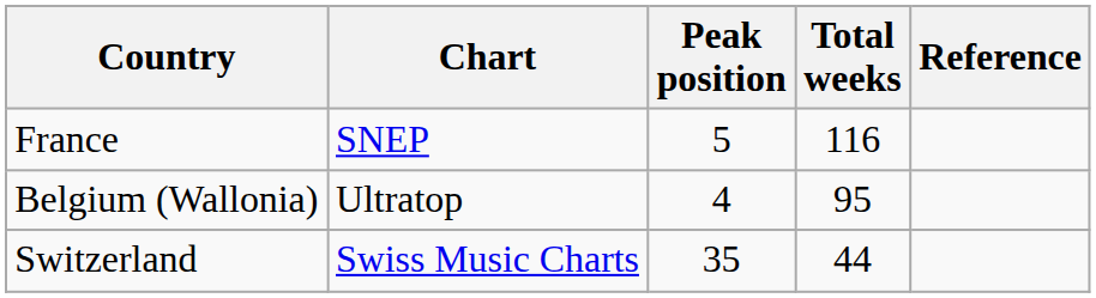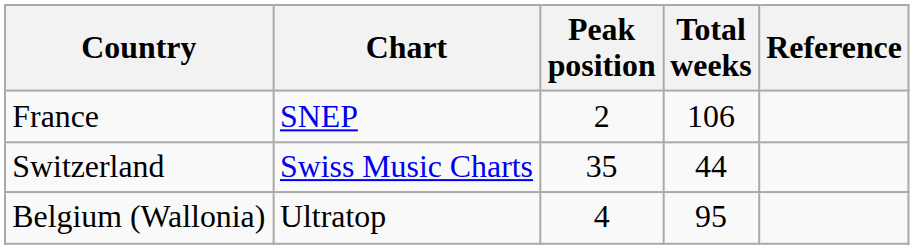 <table class="wikitable sortable">
 <tr>
 <th>Country</th>
 <th>Chart</th>
 <th>Peak<br>position</th>
 <th>Total<br>weeks</th>
 <th>Reference</th>
 </tr>
 <tr>
 <td>France</td>
 <td><a href='#'>SNEP</a></td>
-<td style="text-align:center;">5</td>
-<td style="text-align:center;">116</td>
+<td style="text-align:center;">2</td>
+<td style="text-align:center;">106</td>
+<td></td>
+</tr>
+<tr>
+<td>Switzerland</td>
+<td><a href='#'>Swiss Music Charts</a></td>
+<td style="text-align:center;">35</td>
+<td style="text-align:center;">44</td>
 <td></td>
 </tr>
 <tr>
 <td>Belgium (Wallonia)</td>
 <td>Ultratop</td>
 <td style="text-align:center;">4</td>
 <td style="text-align:center;">95</td>
 <td></td>
 </tr>
-<tr>
-<td>Switzerland</td>
-<td><a href='#'>Swiss Music Charts</a></td>
-<td style="text-align:center;">35</td>
-<td style="text-align:center;">44</td>
-<td></td>
-</tr>
 </table>
